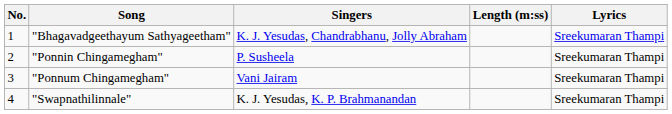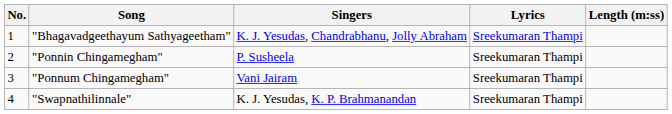 <table class="wikitable" style="font-size:95%;">
 <tr>
 <th>No.</th>
 <th>Song</th>
 <th>Singers</th>
+<th>Lyrics</th>
 <th>Length (m:ss)</th>
-<th>Lyrics</th>
 </tr>
 <tr>
 <td>1</td>
 <td>"Bhagavadgeethayum Sathyageetham"</td>
 <td><a href='#'>K. J. Yesudas</a>, <a href='#'>Chandrabhanu</a>, <a href='#'>Jolly Abraham</a></td>
+<td><a href='#'>Sreekumaran Thampi</a></td>
 <td></td>
-<td><a href='#'>Sreekumaran Thampi</a></td>
 </tr>
 <tr>
 <td>2</td>
 <td>"Ponnin Chingamegham"</td>
 <td><a href='#'>P. Susheela</a></td>
+<td>Sreekumaran Thampi</td>
 <td></td>
-<td>Sreekumaran Thampi</td>
 </tr>
 <tr>
 <td>3</td>
 <td>"Ponnum Chingamegham"</td>
 <td><a href='#'>Vani Jairam</a></td>
+<td>Sreekumaran Thampi</td>
 <td></td>
-<td>Sreekumaran Thampi</td>
 </tr>
 <tr>
 <td>4</td>
 <td>"Swapnathilinnale"</td>
 <td>K. J. Yesudas, <a href='#'>K. P. Brahmanandan</a></td>
+<td>Sreekumaran Thampi</td>
 <td></td>
-<td>Sreekumaran Thampi</td>
 </tr>
 </table>
